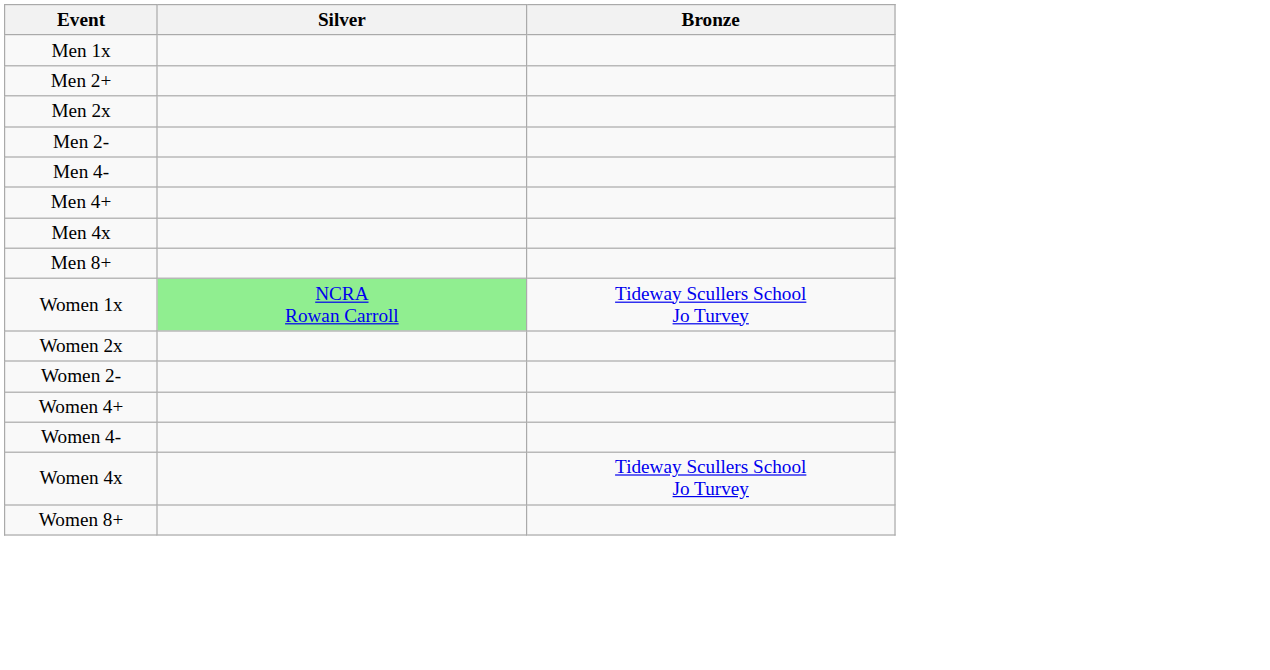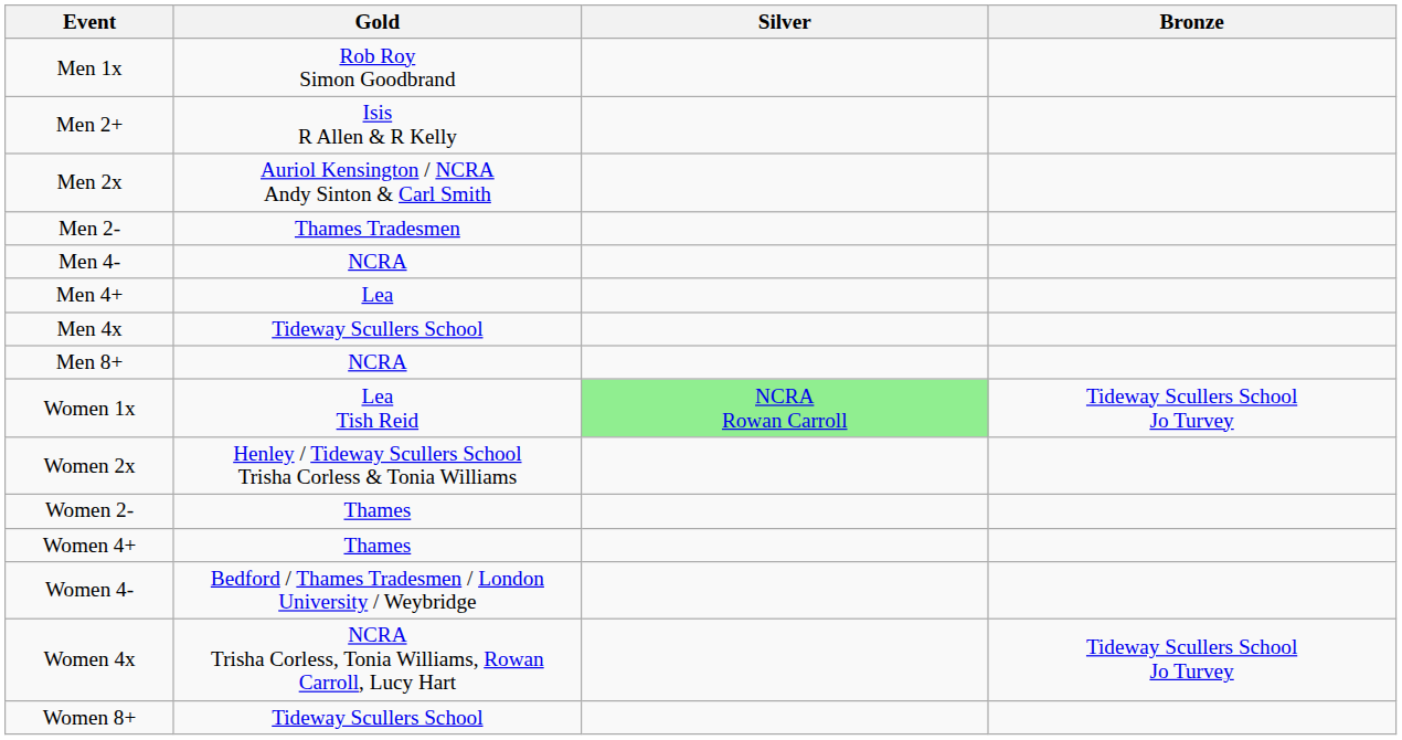 <table class="wikitable" style="text-align:center">
 <tr>
 <th width=120>Event</th>
+<th width=300>Gold</th>
 <th width=300>Silver</th>
 <th width=300>Bronze</th>
 </tr>
 <tr>
 <td>Men 1x</td>
+<td><a href='#'>Rob Roy</a><br>Simon Goodbrand</td>
 <td></td>
 <td></td>
 </tr>
 <tr>
 <td>Men 2+</td>
+<td><a href='#'>Isis</a><br>R Allen & R Kelly</td>
 <td></td>
 <td></td>
 </tr>
 <tr>
 <td>Men 2x</td>
+<td><a href='#'>Auriol Kensington</a> / <a href='#'>NCRA</a><br>Andy Sinton & <a href='#'>Carl Smith</a></td>
 <td></td>
 <td></td>
 </tr>
 <tr>
 <td>Men 2-</td>
+<td><a href='#'>Thames Tradesmen</a></td>
 <td></td>
 <td></td>
 </tr>
 <tr>
 <td>Men 4-</td>
+<td><a href='#'>NCRA</a></td>
 <td></td>
 <td></td>
 </tr>
 <tr>
 <td>Men 4+</td>
+<td><a href='#'>Lea</a></td>
 <td></td>
 <td></td>
 </tr>
 <tr>
 <td>Men 4x</td>
+<td><a href='#'>Tideway Scullers School</a></td>
 <td></td>
 <td></td>
 </tr>
 <tr>
 <td>Men 8+</td>
+<td><a href='#'>NCRA</a></td>
 <td></td>
 <td></td>
 </tr>
 <tr>
 <td>Women 1x</td>
+<td><a href='#'>Lea</a><br><a href='#'>Tish Reid</a></td>
 <td style="background: lightgreen;"><a href='#'>NCRA</a> <br><a href='#'>Rowan Carroll</a></td>
 <td><a href='#'>Tideway Scullers School</a><br><a href='#'>Jo Turvey</a></td>
 </tr>
 <tr>
 <td>Women 2x</td>
+<td><a href='#'>Henley</a> / <a href='#'>Tideway Scullers School</a><br>Trisha Corless & Tonia Williams</td>
 <td></td>
 <td></td>
 </tr>
 <tr>
 <td>Women 2-</td>
+<td><a href='#'>Thames</a></td>
 <td></td>
 <td></td>
 </tr>
 <tr>
 <td>Women 4+</td>
+<td><a href='#'>Thames</a></td>
 <td></td>
 <td></td>
 </tr>
 <tr>
 <td>Women 4-</td>
+<td><a href='#'>Bedford</a> / <a href='#'>Thames Tradesmen</a> / <a href='#'>London University</a> / Weybridge</td>
 <td></td>
 <td></td>
 </tr>
 <tr>
 <td>Women 4x</td>
+<td><a href='#'>NCRA</a><br>Trisha Corless, Tonia Williams, <a href='#'>Rowan Carroll</a>, Lucy Hart</td>
 <td><br></td>
 <td><a href='#'>Tideway Scullers School</a><br><a href='#'>Jo Turvey</a></td>
 </tr>
 <tr>
 <td>Women 8+</td>
+<td><a href='#'>Tideway Scullers School</a></td>
 <td></td>
 <td></td>
 </tr>
 </table>
